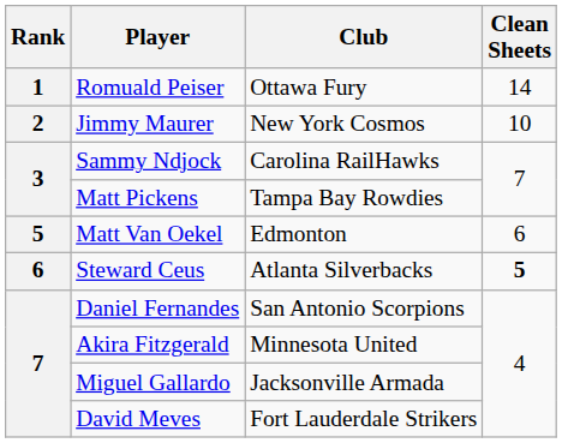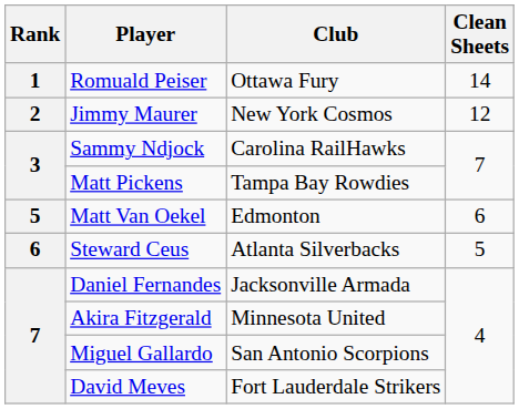 <table class="wikitable" style="text-align:center">
 <tr>
 <th>Rank</th>
 <th>Player</th>
 <th>Club</th>
 <th>Clean<br>Sheets</th>
 </tr>
 <tr>
 <th>1</th>
 <td align="left"> <a href='#'>Romuald Peiser</a></td>
 <td align="left">Ottawa Fury</td>
 <td>14</td>
 </tr>
 <tr>
 <th>2</th>
 <td align="left"> <a href='#'>Jimmy Maurer</a></td>
 <td align="left">New York Cosmos</td>
-<td>10</td>
+<td>12</td>
 </tr>
 <tr>
 <th rowspan="2">3</th>
 <td align="left"> <a href='#'>Sammy Ndjock</a></td>
 <td align="left">Carolina RailHawks</td>
 <td rowspan="2">7</td>
 </tr>
 <tr>
 <td align="left"> <a href='#'>Matt Pickens</a></td>
 <td align="left">Tampa Bay Rowdies</td>
 </tr>
 <tr>
 <th>5</th>
 <td align="left"> <a href='#'>Matt Van Oekel</a></td>
 <td align="left">Edmonton</td>
 <td>6</td>
 </tr>
 <tr>
 <th>6</th>
 <td align="left"> <a href='#'>Steward Ceus</a></td>
 <td align="left">Atlanta Silverbacks</td>
-<td><strong>5</strong></td>
+<td>5</td>
 </tr>
 <tr>
 <th rowspan="4">7</th>
 <td align="left"> <a href='#'>Daniel Fernandes</a></td>
-<td align="left">San Antonio Scorpions</td>
+<td align="left">Jacksonville Armada</td>
 <td rowspan="4">4</td>
 </tr>
 <tr>
 <td align="left"> <a href='#'>Akira Fitzgerald</a></td>
 <td align="left">Minnesota United</td>
 </tr>
 <tr>
 <td align="left"> <a href='#'>Miguel Gallardo</a></td>
-<td align="left">Jacksonville Armada</td>
+<td align="left">San Antonio Scorpions</td>
 </tr>
 <tr>
 <td align="left"> <a href='#'>David Meves</a></td>
 <td align="left">Fort Lauderdale Strikers</td>
 </tr>
 </table>
